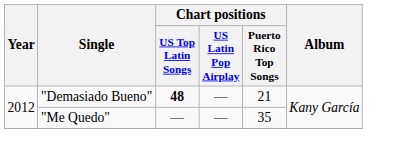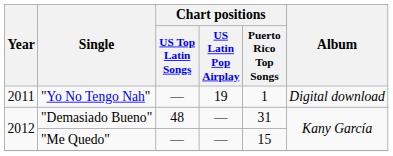 <table class="wikitable" style="text-align:center;">
 <tr>
 <th rowspan="2">Year</th>
 <th rowspan="2">Single</th>
 <th colspan="3">Chart positions</th>
 <th rowspan="2">Album</th>
 </tr>
 <tr style="font-size:smaller;">
 <th width="45"><a href='#'>US Top Latin Songs</a></th>
 <th width="45"><a href='#'>US Latin Pop Airplay</a></th>
 <th width="45">Puerto Rico Top Songs</th>
 </tr>
 <tr>
+<td>2011</td>
+<td align="left">"<a href='#'>Yo No Tengo Nah</a>"</td>
+<td>—</td>
+<td>19</td>
+<td>1</td>
+<td align="Middle"><em>Digital download</em></td>
+</tr>
+<tr>
 <td rowspan="2">2012</td>
 <td align="left">"Demasiado Bueno"</td>
-<td><strong>48</strong></td>
+<td>48</td>
 <td>—</td>
-<td>21</td>
+<td>31</td>
 <td align="Middle" rowspan="2"><em>Kany García</em></td>
 </tr>
 <tr>
 <td align="left">"Me Quedo"</td>
 <td>—</td>
 <td>—</td>
-<td>35</td>
+<td>15</td>
 </tr>
 <tr>
 </tr>
 </table>
